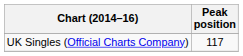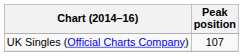 <table class="wikitable plainrowheaders sortable">
 <tr>
 <th scope="col">Chart (2014–16)</th>
 <th scope="col">Peak<br>position</th>
 </tr>
 <tr>
 </tr>
 <tr>
 </tr>
 <tr>
 </tr>
 <tr>
 </tr>
 <tr>
 <td>UK Singles (<a href='#'>Official Charts Company</a>)</td>
-<td align="center">117</td>
+<td align="center">107</td>
 </tr>
 <tr>
 </tr>
 </table>
